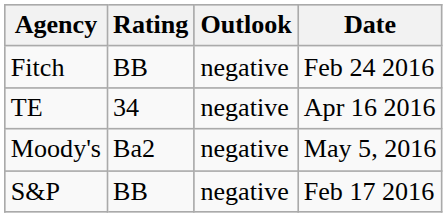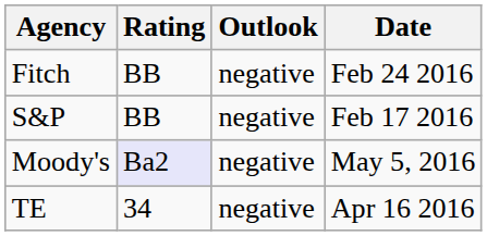 <table class="wikitable">
 <tr>
 <th>Agency</th>
 <th>Rating</th>
 <th>Outlook</th>
 <th>Date</th>
 </tr>
 <tr>
 <td>Fitch</td>
 <td>BB</td>
 <td>negative</td>
 <td>Feb 24 2016</td>
 </tr>
 <tr>
+<td>S&P</td>
+<td>BB</td>
+<td>negative</td>
+<td>Feb 17 2016</td>
+</tr>
+<tr>
+<td>Moody's</td>
+<td style="background: lavender;">Ba2</td>
+<td>negative</td>
+<td>May 5, 2016</td>
+</tr>
+<tr>
 <td>TE</td>
 <td>34</td>
 <td>negative</td>
 <td>Apr 16 2016</td>
 </tr>
-<tr>
-<td>Moody's</td>
-<td>Ba2</td>
-<td>negative</td>
-<td>May 5, 2016</td>
-</tr>
-<tr>
-<td>S&P</td>
-<td>BB</td>
-<td>negative</td>
-<td>Feb 17 2016</td>
-</tr>
 </table>
